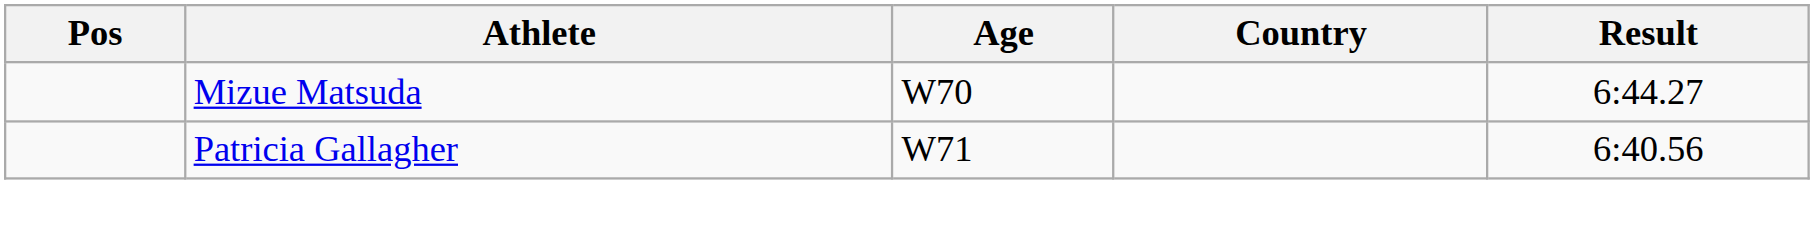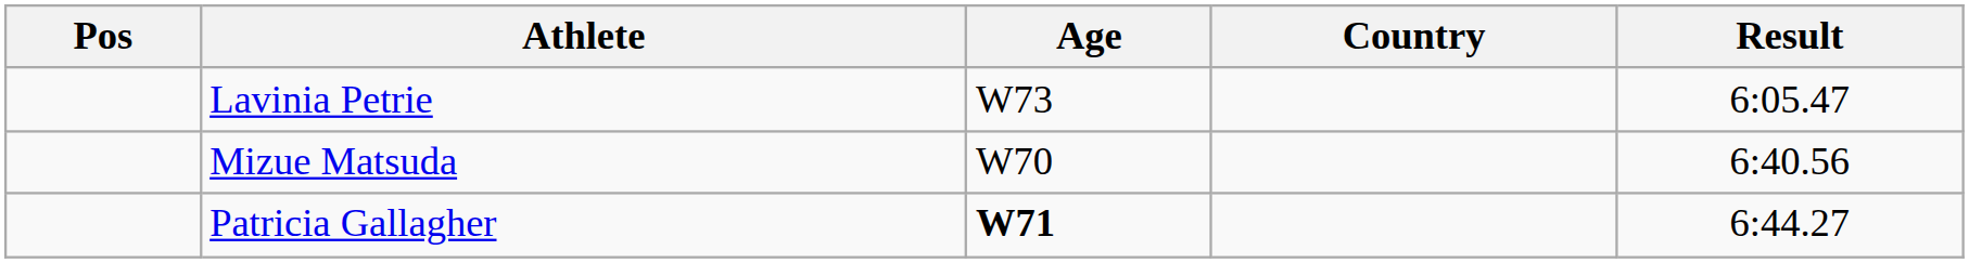 <table class="wikitable"  style="text-align:center; width:50%;">
 <tr>
 <th>Pos</th>
 <th>Athlete</th>
 <th>Age</th>
 <th>Country</th>
 <th>Result</th>
 </tr>
 <tr>
 <td align=center></td>
+<td align=left><a href='#'>Lavinia Petrie</a></td>
+<td align=left>W73</td>
+<td align=left></td>
+<td>6:05.47</td>
+</tr>
+<tr>
+<td align=center></td>
 <td align=left><a href='#'>Mizue Matsuda</a></td>
 <td align=left>W70</td>
 <td align=left></td>
-<td>6:44.27</td>
+<td>6:40.56</td>
 </tr>
 <tr>
 <td align=center></td>
 <td align=left><a href='#'>Patricia Gallagher</a></td>
-<td align=left>W71</td>
+<td align=left><strong>W71</strong></td>
 <td align=left></td>
-<td>6:40.56</td>
+<td>6:44.27</td>
 </tr>
 </table>
